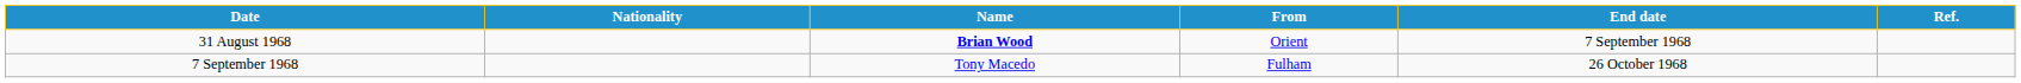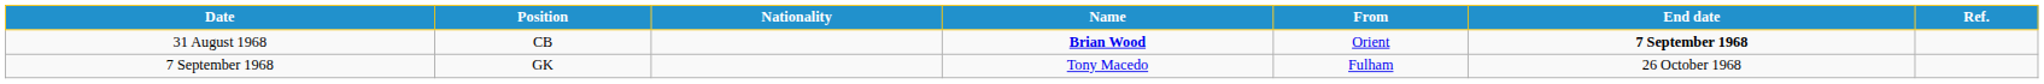 <table class="wikitable" style="text-align:center; font-size:90%; width:100%;">
 <tr>
 <th style="background:#2191CC; color:white; border:1px solid #F7C408; text-align:center;">Date</th>
+<th style="background:#2191CC; color:white; border:1px solid #F7C408; text-align:center;">Position</th>
 <th style="background:#2191CC; color:white; border:1px solid #F7C408; text-align:center;">Nationality</th>
 <th style="background:#2191CC; color:white; border:1px solid #F7C408; text-align:center;">Name</th>
 <th style="background:#2191CC; color:white; border:1px solid #F7C408; text-align:center;">From</th>
 <th style="background:#2191CC; color:white; border:1px solid #F7C408; text-align:center;">End date</th>
 <th style="background:#2191CC; color:white; border:1px solid #F7C408; text-align:center;">Ref.</th>
 </tr>
 <tr>
 <td>31 August 1968</td>
+<td>CB</td>
 <td></td>
 <td><strong><a href='#'>Brian Wood</a></strong></td>
 <td> <a href='#'>Orient</a></td>
-<td>7 September 1968</td>
+<td><strong>7 September 1968</strong></td>
 <td></td>
 </tr>
 <tr>
 <td>7 September 1968</td>
+<td>GK</td>
 <td></td>
 <td><a href='#'>Tony Macedo</a></td>
 <td> <a href='#'>Fulham</a></td>
 <td>26 October 1968</td>
 <td></td>
 </tr>
 </table>
